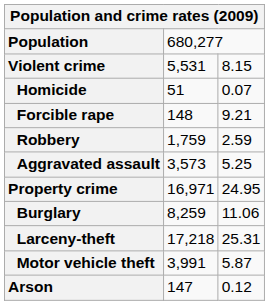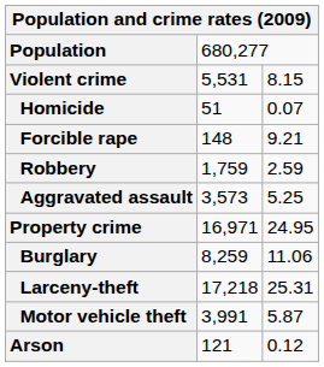 <table class="wikitable collapsible collapsed">
 <tr>
 <th colspan="3">Population and crime rates (2009)</th>
 </tr>
 <tr>
 <th scope="row" style="text-align: left;">Population</th>
 <td colspan="2">680,277</td>
 </tr>
 <tr>
 <th scope="row" style="text-align: left;">Violent crime</th>
 <td>5,531</td>
 <td>8.15</td>
 </tr>
 <tr>
 <th scope="row" style="text-align: left;">  Homicide</th>
 <td>51</td>
 <td>0.07</td>
 </tr>
 <tr>
 <th scope="row" style="text-align: left;">  Forcible rape</th>
 <td>148</td>
 <td>9.21</td>
 </tr>
 <tr>
 <th scope="row" style="text-align: left;">  Robbery</th>
 <td>1,759</td>
 <td>2.59</td>
 </tr>
 <tr>
 <th scope="row" style="text-align: left;">  Aggravated assault</th>
 <td>3,573</td>
 <td>5.25</td>
 </tr>
 <tr>
 <th scope="row" style="text-align: left;">Property crime</th>
 <td>16,971</td>
 <td>24.95</td>
 </tr>
 <tr>
 <th scope="row" style="text-align: left;">  Burglary</th>
 <td>8,259</td>
 <td>11.06</td>
 </tr>
 <tr>
 <th scope="row" style="text-align: left;">  Larceny-theft</th>
 <td>17,218</td>
 <td>25.31</td>
 </tr>
 <tr>
 <th scope="row" style="text-align: left;">  Motor vehicle theft</th>
 <td>3,991</td>
 <td>5.87</td>
 </tr>
 <tr>
 <th scope="row" style="text-align: left;">Arson</th>
-<td>147</td>
+<td>121</td>
 <td>0.12</td>
 </tr>
 </table>
